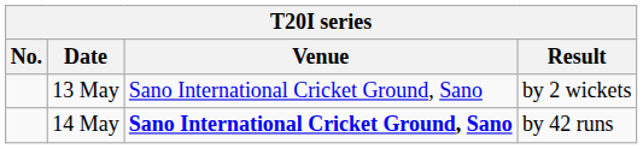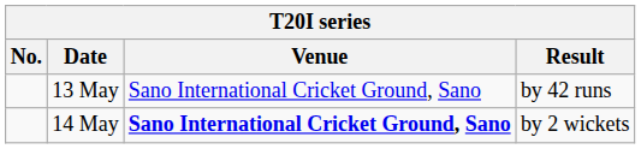 <table class="wikitable">
 <tr>
 <th colspan="5">T20I series</th>
 </tr>
 <tr>
 <th>No.</th>
 <th>Date</th>
 <th>Venue</th>
 <th>Result</th>
 </tr>
 <tr>
 <td></td>
 <td>13 May</td>
 <td><a href='#'>Sano International Cricket Ground</a>, <a href='#'>Sano</a></td>
-<td> by 2 wickets</td>
+<td> by 42 runs</td>
 </tr>
 <tr>
 <td></td>
 <td>14 May</td>
 <td><strong><a href='#'>Sano International Cricket Ground</a>, <a href='#'>Sano</a></strong></td>
-<td> by 42 runs</td>
+<td> by 2 wickets</td>
 </tr>
 </table>
